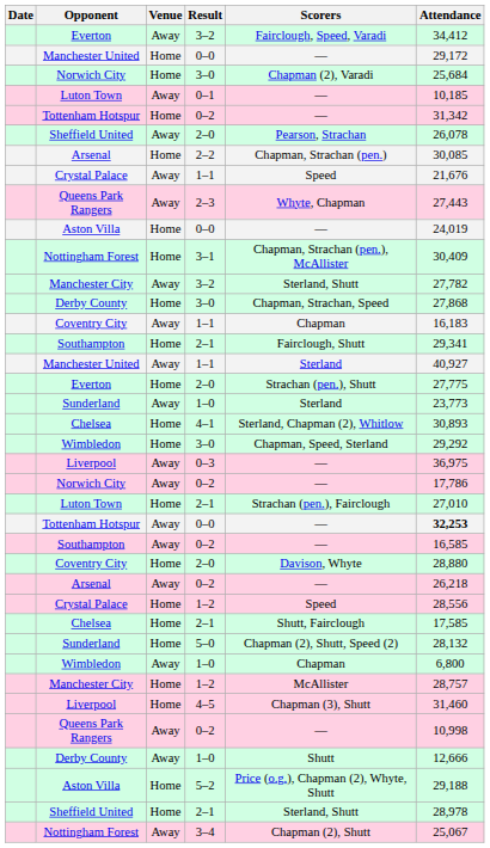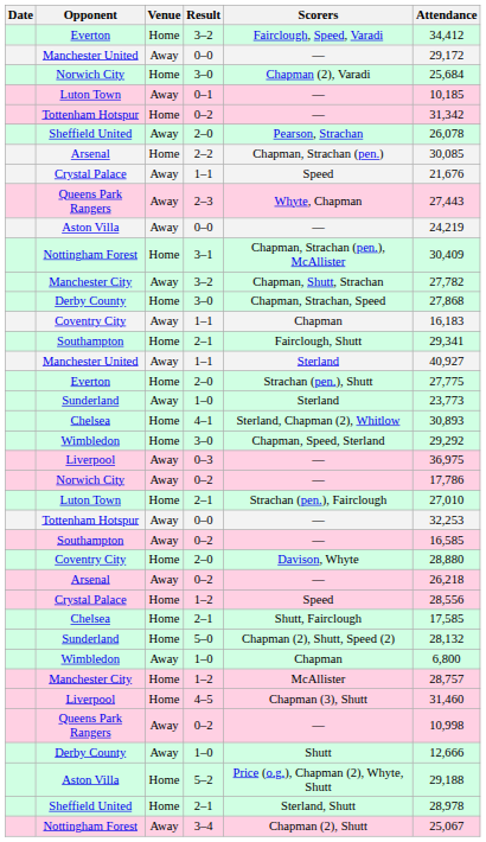 <table class="wikitable sortable" style="text-align:center;">
 <tr>
 <th>Date</th>
 <th>Opponent</th>
 <th>Venue</th>
 <th>Result</th>
 <th class=unsortable>Scorers</th>
 <th>Attendance</th>
 </tr>
 <tr bgcolor="#d0ffe3">
 <td></td>
 <td><a href='#'>Everton</a></td>
-<td>Away</td>
+<td>Home</td>
 <td>3–2</td>
 <td><a href='#'>Fairclough</a>, <a href='#'>Speed</a>, <a href='#'>Varadi</a></td>
 <td>34,412</td>
 </tr>
 <tr bgcolor="#f3f3f3">
 <td></td>
 <td><a href='#'>Manchester United</a></td>
-<td>Home</td>
+<td>Away</td>
 <td>0–0</td>
 <td>—</td>
 <td>29,172</td>
 </tr>
 <tr bgcolor="#d0ffe3">
 <td></td>
 <td><a href='#'>Norwich City</a></td>
 <td>Home</td>
 <td>3–0</td>
 <td><a href='#'>Chapman</a> (2), Varadi</td>
 <td>25,684</td>
 </tr>
 <tr bgcolor="#ffd0e3">
 <td></td>
 <td><a href='#'>Luton Town</a></td>
 <td>Away</td>
 <td>0–1</td>
 <td>—</td>
 <td>10,185</td>
 </tr>
 <tr bgcolor="#ffd0e3">
 <td></td>
 <td><a href='#'>Tottenham Hotspur</a></td>
 <td>Home</td>
 <td>0–2</td>
 <td>—</td>
 <td>31,342</td>
 </tr>
 <tr bgcolor="#d0ffe3">
 <td></td>
 <td><a href='#'>Sheffield United</a></td>
 <td>Away</td>
 <td>2–0</td>
 <td><a href='#'>Pearson</a>, <a href='#'>Strachan</a></td>
 <td>26,078</td>
 </tr>
 <tr bgcolor="#f3f3f3">
 <td></td>
 <td><a href='#'>Arsenal</a></td>
 <td>Home</td>
 <td>2–2</td>
 <td>Chapman, Strachan (<a href='#'>pen.</a>)</td>
 <td>30,085</td>
 </tr>
 <tr bgcolor="#f3f3f3">
 <td></td>
 <td><a href='#'>Crystal Palace</a></td>
 <td>Away</td>
 <td>1–1</td>
 <td>Speed</td>
 <td>21,676</td>
 </tr>
 <tr bgcolor="#ffd0e3">
 <td></td>
 <td><a href='#'>Queens Park Rangers</a></td>
 <td>Away</td>
 <td>2–3</td>
 <td><a href='#'>Whyte</a>, Chapman</td>
 <td>27,443</td>
 </tr>
 <tr bgcolor="#f3f3f3">
 <td></td>
 <td><a href='#'>Aston Villa</a></td>
-<td>Home</td>
+<td>Away</td>
 <td>0–0</td>
 <td>—</td>
-<td>24,019</td>
+<td>24,219</td>
 </tr>
 <tr bgcolor="#d0ffe3">
 <td></td>
 <td><a href='#'>Nottingham Forest</a></td>
 <td>Home</td>
 <td>3–1</td>
 <td>Chapman, Strachan (<a href='#'>pen.</a>), <a href='#'>McAllister</a></td>
 <td>30,409</td>
 </tr>
 <tr bgcolor="#d0ffe3">
 <td></td>
 <td><a href='#'>Manchester City</a></td>
 <td>Away</td>
 <td>3–2</td>
-<td>Sterland, Shutt</td>
+<td>Chapman, <a href='#'>Shutt</a>, Strachan</td>
 <td>27,782</td>
 </tr>
 <tr bgcolor="#d0ffe3">
 <td></td>
 <td><a href='#'>Derby County</a></td>
 <td>Home</td>
 <td>3–0</td>
 <td>Chapman, Strachan, Speed</td>
 <td>27,868</td>
 </tr>
 <tr bgcolor="#f3f3f3">
 <td></td>
 <td><a href='#'>Coventry City</a></td>
 <td>Away</td>
 <td>1–1</td>
 <td>Chapman</td>
 <td>16,183</td>
 </tr>
 <tr bgcolor="#d0ffe3">
 <td></td>
 <td><a href='#'>Southampton</a></td>
 <td>Home</td>
 <td>2–1</td>
 <td>Fairclough, Shutt</td>
 <td>29,341</td>
 </tr>
 <tr bgcolor="#f3f3f3">
 <td></td>
 <td><a href='#'>Manchester United</a></td>
 <td>Away</td>
 <td>1–1</td>
 <td><a href='#'>Sterland</a></td>
 <td>40,927</td>
 </tr>
 <tr bgcolor="#d0ffe3">
 <td></td>
 <td><a href='#'>Everton</a></td>
 <td>Home</td>
 <td>2–0</td>
 <td>Strachan (<a href='#'>pen.</a>), Shutt</td>
 <td>27,775</td>
 </tr>
 <tr bgcolor="#d0ffe3">
 <td></td>
 <td><a href='#'>Sunderland</a></td>
 <td>Away</td>
 <td>1–0</td>
 <td>Sterland</td>
 <td>23,773</td>
 </tr>
 <tr bgcolor="#d0ffe3">
 <td></td>
 <td><a href='#'>Chelsea</a></td>
 <td>Home</td>
 <td>4–1</td>
 <td>Sterland, Chapman (2), <a href='#'>Whitlow</a></td>
 <td>30,893</td>
 </tr>
 <tr bgcolor="#d0ffe3">
 <td></td>
 <td><a href='#'>Wimbledon</a></td>
 <td>Home</td>
 <td>3–0</td>
 <td>Chapman, Speed, Sterland</td>
 <td>29,292</td>
 </tr>
 <tr bgcolor="#ffd0e3">
 <td></td>
 <td><a href='#'>Liverpool</a></td>
 <td>Away</td>
 <td>0–3</td>
 <td>—</td>
 <td>36,975</td>
 </tr>
 <tr bgcolor="#ffd0e3">
 <td></td>
 <td><a href='#'>Norwich City</a></td>
 <td>Away</td>
 <td>0–2</td>
 <td>—</td>
 <td>17,786</td>
 </tr>
 <tr bgcolor="#d0ffe3">
 <td></td>
 <td><a href='#'>Luton Town</a></td>
 <td>Home</td>
 <td>2–1</td>
 <td>Strachan (<a href='#'>pen.</a>), Fairclough</td>
 <td>27,010</td>
 </tr>
 <tr bgcolor="#f3f3f3">
 <td></td>
 <td><a href='#'>Tottenham Hotspur</a></td>
 <td>Away</td>
 <td>0–0</td>
 <td>—</td>
-<td><strong>32,253</strong></td>
+<td>32,253</td>
 </tr>
 <tr bgcolor="#ffd0e3">
 <td></td>
 <td><a href='#'>Southampton</a></td>
 <td>Away</td>
 <td>0–2</td>
 <td>—</td>
 <td>16,585</td>
 </tr>
 <tr bgcolor="#d0ffe3">
 <td></td>
 <td><a href='#'>Coventry City</a></td>
 <td>Home</td>
 <td>2–0</td>
 <td><a href='#'>Davison</a>, Whyte</td>
 <td>28,880</td>
 </tr>
 <tr bgcolor="#ffd0e3">
 <td></td>
 <td><a href='#'>Arsenal</a></td>
 <td>Away</td>
 <td>0–2</td>
 <td>—</td>
 <td>26,218</td>
 </tr>
 <tr bgcolor="#ffd0e3">
 <td></td>
 <td><a href='#'>Crystal Palace</a></td>
 <td>Home</td>
 <td>1–2</td>
 <td>Speed</td>
 <td>28,556</td>
 </tr>
 <tr bgcolor="#d0ffe3">
 <td></td>
 <td><a href='#'>Chelsea</a></td>
 <td>Home</td>
 <td>2–1</td>
 <td>Shutt, Fairclough</td>
 <td>17,585</td>
 </tr>
 <tr bgcolor="#d0ffe3">
 <td></td>
 <td><a href='#'>Sunderland</a></td>
 <td>Home</td>
 <td>5–0</td>
 <td>Chapman (2), Shutt, Speed (2)</td>
 <td>28,132</td>
 </tr>
 <tr bgcolor="#d0ffe3">
 <td></td>
 <td><a href='#'>Wimbledon</a></td>
 <td>Away</td>
 <td>1–0</td>
 <td>Chapman</td>
 <td>6,800</td>
 </tr>
 <tr bgcolor="#ffd0e3">
 <td></td>
 <td><a href='#'>Manchester City</a></td>
 <td>Home</td>
 <td>1–2</td>
 <td>McAllister</td>
 <td>28,757</td>
 </tr>
 <tr bgcolor="#ffd0e3">
 <td></td>
 <td><a href='#'>Liverpool</a></td>
 <td>Home</td>
 <td>4–5</td>
 <td>Chapman (3), Shutt</td>
 <td>31,460</td>
 </tr>
 <tr bgcolor="#ffd0e3">
 <td></td>
 <td><a href='#'>Queens Park Rangers</a></td>
 <td>Away</td>
 <td>0–2</td>
 <td>—</td>
 <td>10,998</td>
 </tr>
 <tr bgcolor="#d0ffe3">
 <td></td>
 <td><a href='#'>Derby County</a></td>
 <td>Away</td>
 <td>1–0</td>
 <td>Shutt</td>
 <td>12,666</td>
 </tr>
 <tr bgcolor="#d0ffe3">
 <td></td>
 <td><a href='#'>Aston Villa</a></td>
 <td>Home</td>
 <td>5–2</td>
 <td><a href='#'>Price</a> (<a href='#'>o.g.</a>), Chapman (2), Whyte, Shutt</td>
 <td>29,188</td>
 </tr>
 <tr bgcolor="#d0ffe3">
 <td></td>
 <td><a href='#'>Sheffield United</a></td>
 <td>Home</td>
 <td>2–1</td>
 <td>Sterland, Shutt</td>
 <td>28,978</td>
 </tr>
 <tr bgcolor="#ffd0e3">
 <td></td>
 <td><a href='#'>Nottingham Forest</a></td>
 <td>Away</td>
 <td>3–4</td>
 <td>Chapman (2), Shutt</td>
 <td>25,067</td>
 </tr>
 </table>
